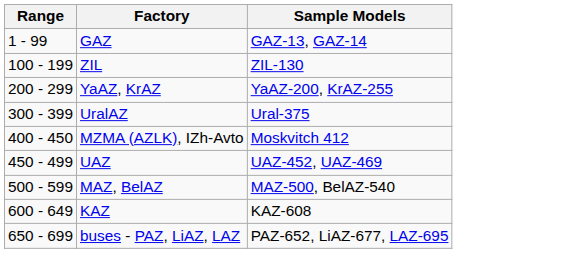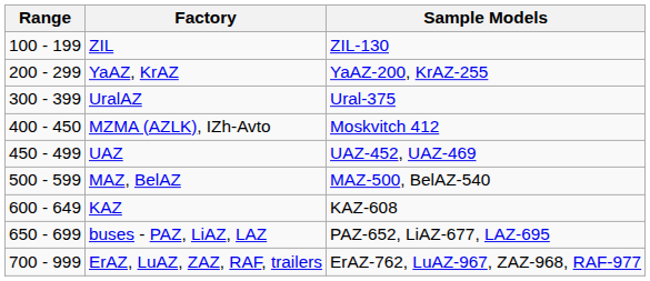 <table class="wikitable">
 <tr>
 <th>Range</th>
 <th>Factory</th>
 <th>Sample Models</th>
-</tr>
-<tr>
-<td>1 - 99</td>
-<td><a href='#'>GAZ</a></td>
-<td><a href='#'>GAZ-13</a>, <a href='#'>GAZ-14</a></td>
 </tr>
 <tr>
 <td>100 - 199</td>
 <td><a href='#'>ZIL</a></td>
 <td><a href='#'>ZIL-130</a></td>
 </tr>
 <tr>
 <td>200 - 299</td>
 <td><a href='#'>YaAZ</a>, <a href='#'>KrAZ</a></td>
 <td><a href='#'>YaAZ-200</a>, <a href='#'>KrAZ-255</a></td>
 </tr>
 <tr>
 <td>300 - 399</td>
 <td><a href='#'>UralAZ</a></td>
 <td><a href='#'>Ural-375</a></td>
 </tr>
 <tr>
 <td>400 - 450</td>
 <td><a href='#'>MZMA (AZLK)</a>, IZh-Avto</td>
 <td><a href='#'>Moskvitch 412</a></td>
 </tr>
 <tr>
 <td>450 - 499</td>
 <td><a href='#'>UAZ</a></td>
 <td><a href='#'>UAZ-452</a>, <a href='#'>UAZ-469</a></td>
 </tr>
 <tr>
 <td>500 - 599</td>
 <td><a href='#'>MAZ</a>, <a href='#'>BelAZ</a></td>
 <td><a href='#'>MAZ-500</a>, BelAZ-540</td>
 </tr>
 <tr>
 <td>600 - 649</td>
 <td><a href='#'>KAZ</a></td>
 <td>KAZ-608</td>
 </tr>
 <tr>
 <td>650 - 699</td>
 <td><a href='#'>buses</a> - <a href='#'>PAZ</a>, <a href='#'>LiAZ</a>, <a href='#'>LAZ</a></td>
 <td>PAZ-652, LiAZ-677, <a href='#'>LAZ-695</a></td>
 </tr>
+<tr>
+<td>700 - 999</td>
+<td><a href='#'>ErAZ</a>, <a href='#'>LuAZ</a>, <a href='#'>ZAZ</a>, <a href='#'>RAF</a>, <a href='#'>trailers</a></td>
+<td>ErAZ-762, <a href='#'>LuAZ-967</a>, ZAZ-968, <a href='#'>RAF-977</a></td>
+</tr>
 </table>
